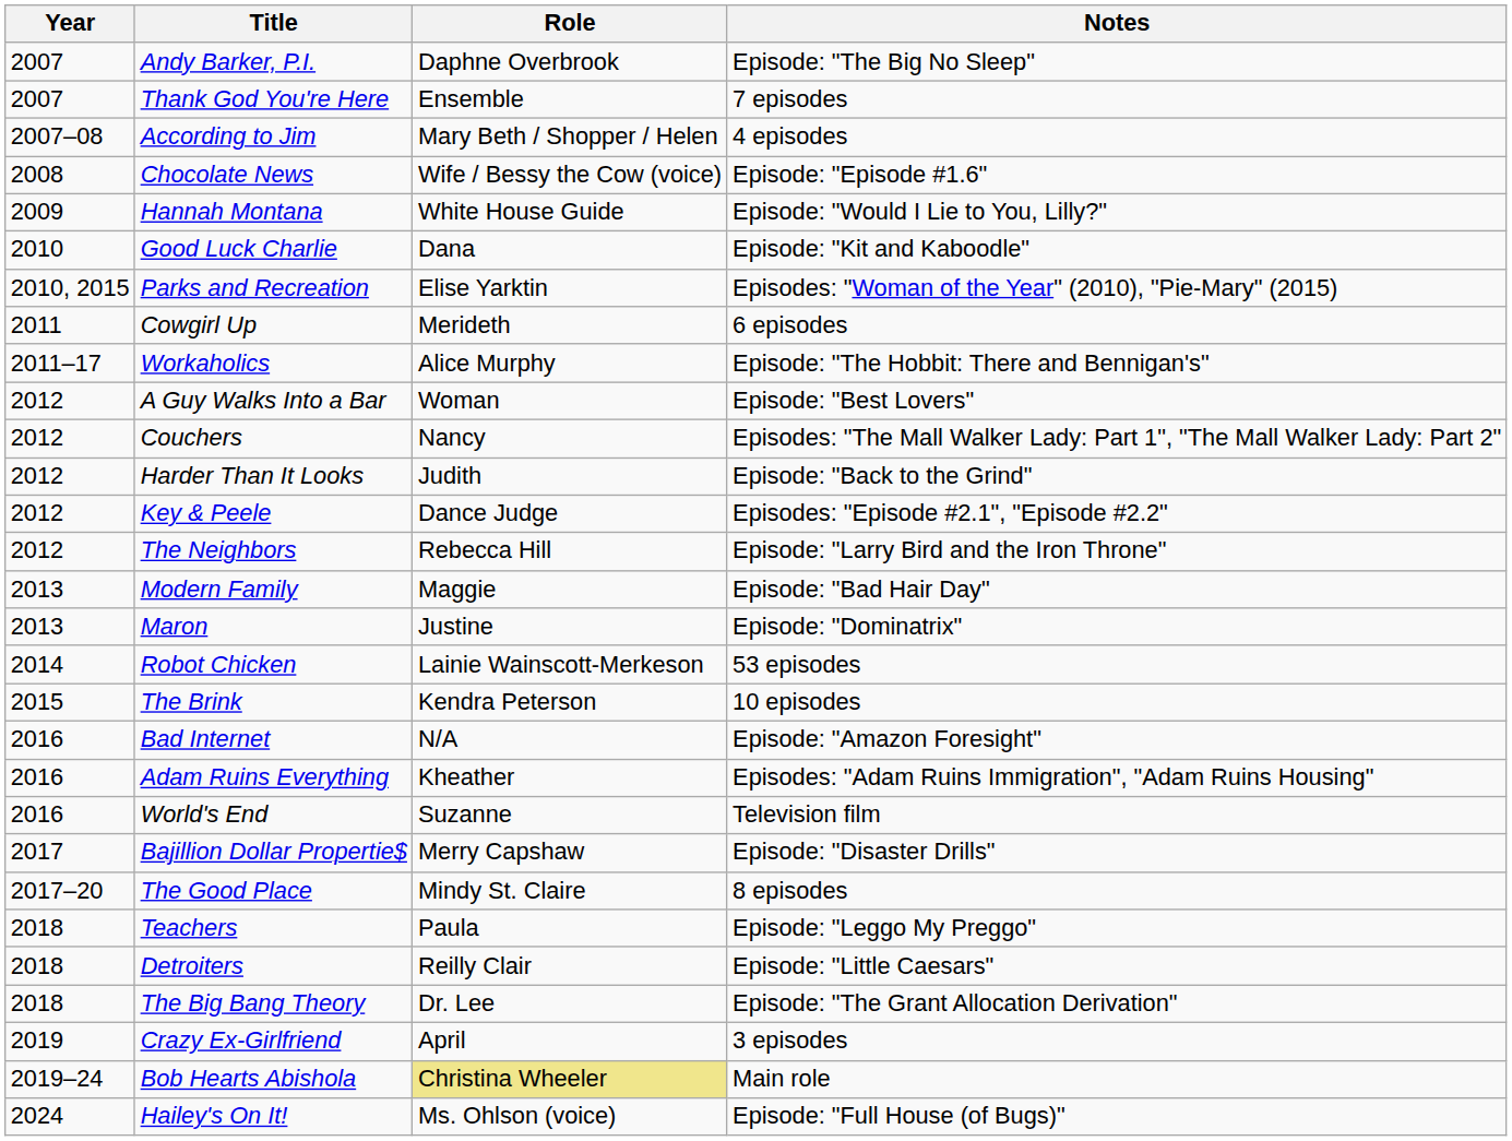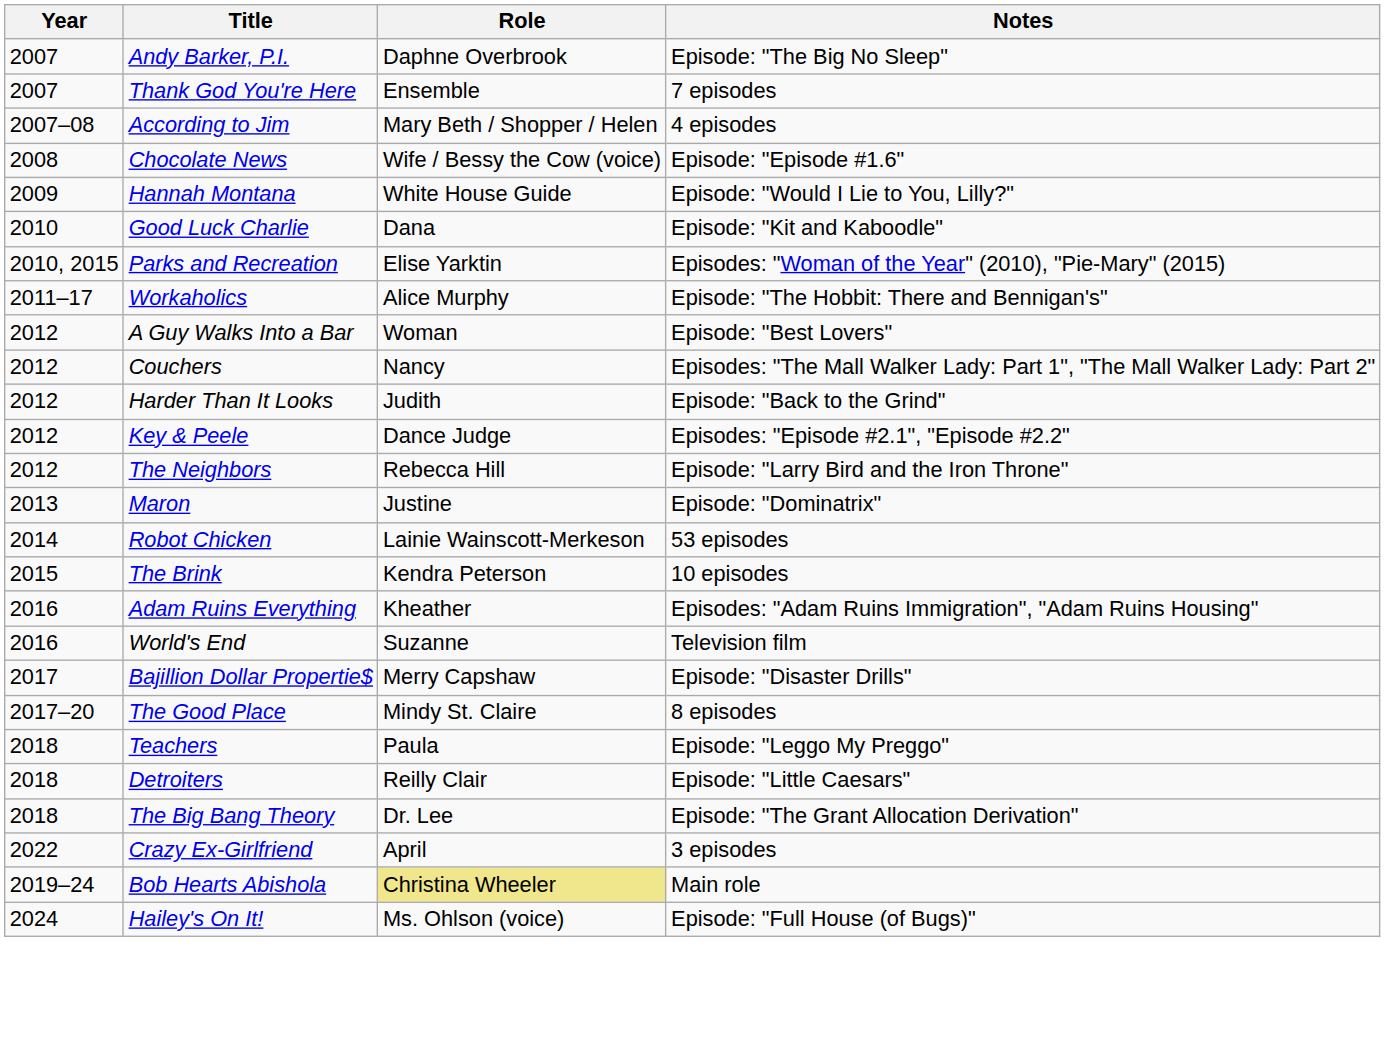 <table class="wikitable">
 <tr>
 <th>Year</th>
 <th>Title</th>
 <th>Role</th>
 <th>Notes</th>
 </tr>
 <tr>
 <td>2007</td>
 <td><em><a href='#'>Andy Barker, P.I.</a></em></td>
 <td>Daphne Overbrook</td>
 <td>Episode: "The Big No Sleep"</td>
 </tr>
 <tr>
 <td>2007</td>
 <td><em><a href='#'>Thank God You're Here</a></em></td>
 <td>Ensemble</td>
 <td>7 episodes</td>
 </tr>
 <tr>
 <td>2007–08</td>
 <td><em><a href='#'>According to Jim</a></em></td>
 <td>Mary Beth / Shopper / Helen</td>
 <td>4 episodes</td>
 </tr>
 <tr>
 <td>2008</td>
 <td><em><a href='#'>Chocolate News</a></em></td>
 <td>Wife / Bessy the Cow (voice)</td>
 <td>Episode: "Episode #1.6"</td>
 </tr>
 <tr>
 <td>2009</td>
 <td><em><a href='#'>Hannah Montana</a></em></td>
 <td>White House Guide</td>
 <td>Episode: "Would I Lie to You, Lilly?"</td>
 </tr>
 <tr>
 <td>2010</td>
 <td><em><a href='#'>Good Luck Charlie</a></em></td>
 <td>Dana</td>
 <td>Episode: "Kit and Kaboodle"</td>
 </tr>
 <tr>
 <td>2010, 2015</td>
 <td><em><a href='#'>Parks and Recreation</a></em></td>
 <td>Elise Yarktin</td>
 <td>Episodes: "<a href='#'>Woman of the Year</a>" (2010), "Pie-Mary" (2015)</td>
 </tr>
 <tr>
-<td>2011</td>
-<td><em>Cowgirl Up</em></td>
-<td>Merideth</td>
-<td>6 episodes</td>
-</tr>
-<tr>
 <td>2011–17</td>
 <td><em><a href='#'>Workaholics</a></em></td>
 <td>Alice Murphy</td>
 <td>Episode: "The Hobbit: There and Bennigan's"</td>
 </tr>
 <tr>
 <td>2012</td>
 <td><em>A Guy Walks Into a Bar</em></td>
 <td>Woman</td>
 <td>Episode: "Best Lovers"</td>
 </tr>
 <tr>
 <td>2012</td>
 <td><em>Couchers</em></td>
 <td>Nancy</td>
 <td>Episodes: "The Mall Walker Lady: Part 1", "The Mall Walker Lady: Part 2"</td>
 </tr>
 <tr>
 <td>2012</td>
 <td><em>Harder Than It Looks</em></td>
 <td>Judith</td>
 <td>Episode: "Back to the Grind"</td>
 </tr>
 <tr>
 <td>2012</td>
 <td><em><a href='#'>Key & Peele</a></em></td>
 <td>Dance Judge</td>
 <td>Episodes: "Episode #2.1", "Episode #2.2"</td>
 </tr>
 <tr>
 <td>2012</td>
 <td><em><a href='#'>The Neighbors</a></em></td>
 <td>Rebecca Hill</td>
 <td>Episode: "Larry Bird and the Iron Throne"</td>
 </tr>
 <tr>
 <td>2013</td>
-<td><em><a href='#'>Modern Family</a></em></td>
-<td>Maggie</td>
-<td>Episode: "Bad Hair Day"</td>
-</tr>
-<tr>
-<td>2013</td>
 <td><em><a href='#'>Maron</a></em></td>
 <td>Justine</td>
 <td>Episode: "Dominatrix"</td>
 </tr>
 <tr>
 <td>2014</td>
 <td><em><a href='#'>Robot Chicken</a></em></td>
 <td>Lainie Wainscott-Merkeson</td>
 <td>53 episodes</td>
 </tr>
 <tr>
 <td>2015</td>
 <td><em><a href='#'>The Brink</a></em></td>
 <td>Kendra Peterson</td>
 <td>10 episodes</td>
-</tr>
-<tr>
-<td>2016</td>
-<td><em><a href='#'>Bad Internet</a></em></td>
-<td>N/A</td>
-<td>Episode: "Amazon Foresight"</td>
 </tr>
 <tr>
 <td>2016</td>
 <td><em><a href='#'>Adam Ruins Everything</a></em></td>
 <td>Kheather</td>
 <td>Episodes: "Adam Ruins Immigration", "Adam Ruins Housing"</td>
 </tr>
 <tr>
 <td>2016</td>
 <td><em>World's End</em></td>
 <td>Suzanne</td>
 <td>Television film</td>
 </tr>
 <tr>
 <td>2017</td>
 <td><em><a href='#'>Bajillion Dollar Propertie$</a></em></td>
 <td>Merry Capshaw</td>
 <td>Episode: "Disaster Drills"</td>
 </tr>
 <tr>
 <td>2017–20</td>
 <td><em><a href='#'>The Good Place</a></em></td>
 <td>Mindy St. Claire</td>
 <td>8 episodes</td>
 </tr>
 <tr>
 <td>2018</td>
 <td><em><a href='#'>Teachers</a></em></td>
 <td>Paula</td>
 <td>Episode: "Leggo My Preggo"</td>
 </tr>
 <tr>
 <td>2018</td>
 <td><em><a href='#'>Detroiters</a></em></td>
 <td>Reilly Clair</td>
 <td>Episode: "Little Caesars"</td>
 </tr>
 <tr>
 <td>2018</td>
 <td><em><a href='#'>The Big Bang Theory</a></em></td>
 <td>Dr. Lee</td>
 <td>Episode: "The Grant Allocation Derivation"</td>
 </tr>
 <tr>
-<td>2019</td>
+<td>2022</td>
 <td><em><a href='#'>Crazy Ex-Girlfriend</a></em></td>
 <td>April</td>
 <td>3 episodes</td>
 </tr>
 <tr>
 <td>2019–24</td>
 <td><em><a href='#'>Bob Hearts Abishola</a></em></td>
 <td style="background: khaki;">Christina Wheeler</td>
 <td>Main role</td>
 </tr>
 <tr>
 <td>2024</td>
 <td><em><a href='#'>Hailey's On It!</a></em></td>
 <td>Ms. Ohlson (voice)</td>
 <td>Episode: "Full House (of Bugs)"</td>
 </tr>
 </table>
